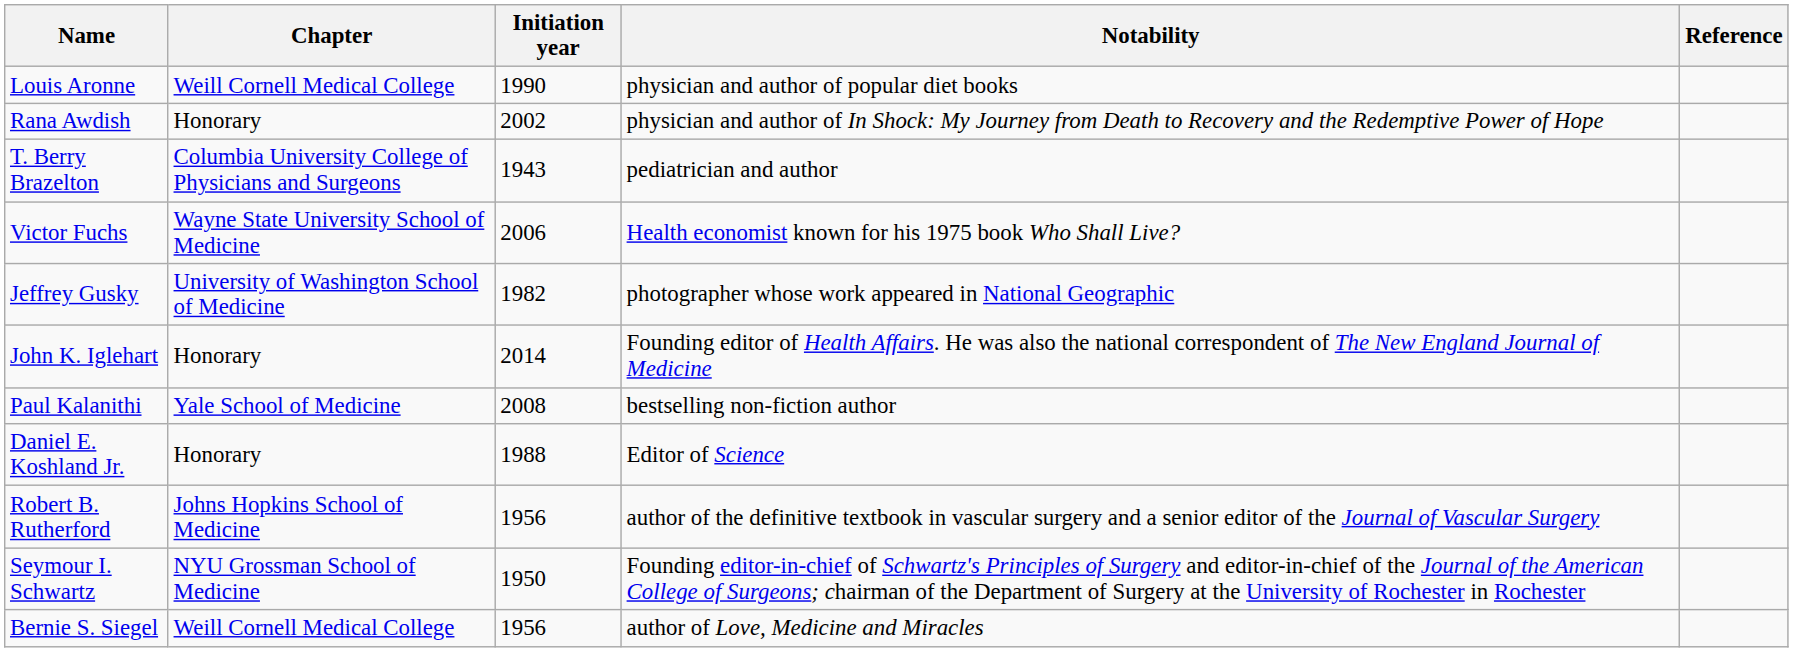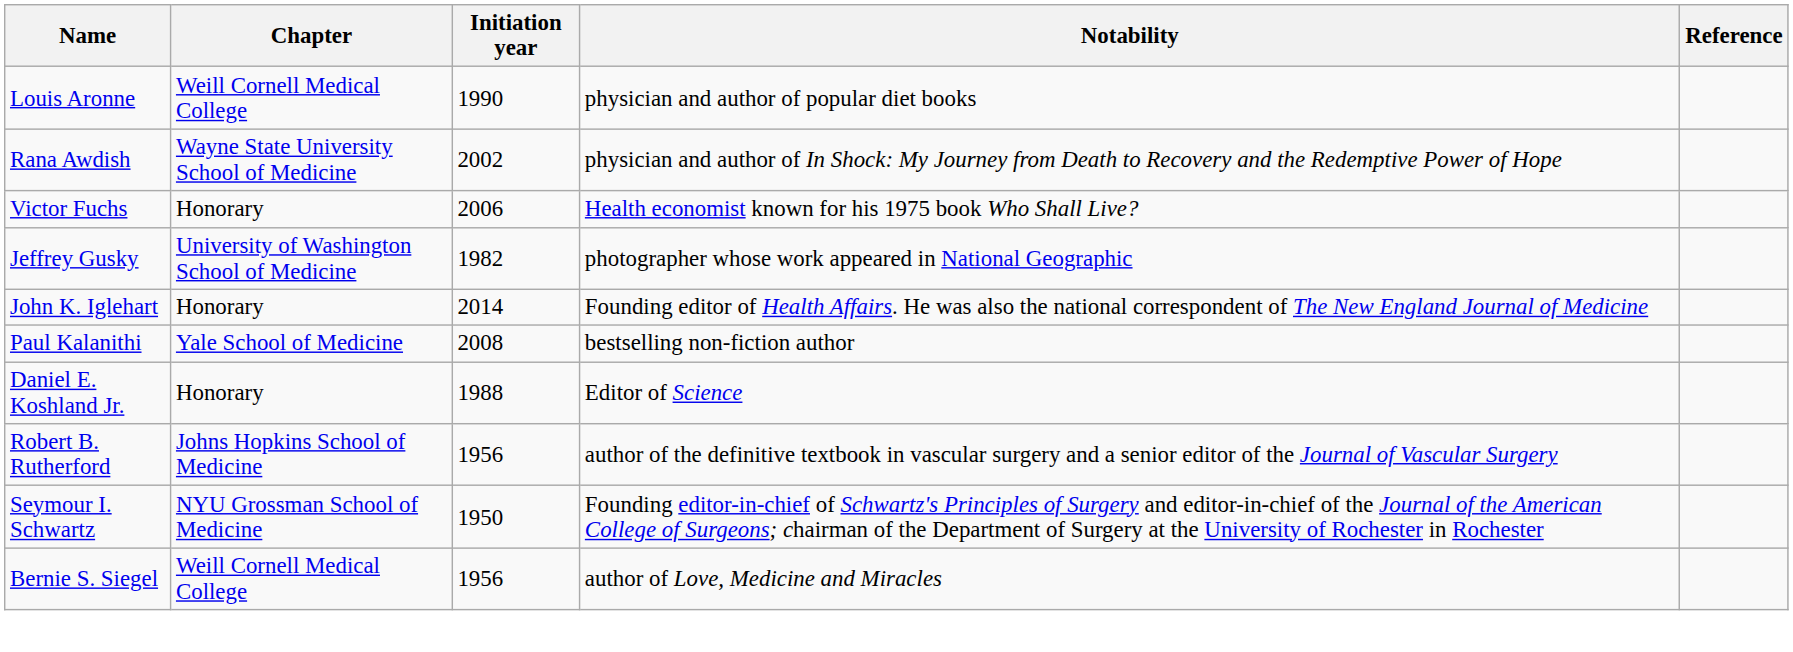 <table class="wikitable sortable">
 <tr>
 <th>Name</th>
 <th>Chapter</th>
 <th>Initiation year</th>
 <th>Notability</th>
 <th>Reference</th>
 </tr>
 <tr>
 <td><a href='#'>Louis Aronne</a></td>
 <td><a href='#'>Weill Cornell Medical College</a></td>
 <td>1990</td>
 <td>physician and author of popular diet books</td>
 <td></td>
 </tr>
 <tr>
 <td><a href='#'>Rana Awdish</a></td>
-<td>Honorary</td>
+<td><a href='#'>Wayne State University School of Medicine</a></td>
 <td>2002</td>
 <td>physician and author of <em>In Shock: My Journey from Death to Recovery and the Redemptive Power of Hope</em></td>
 <td></td>
 </tr>
 <tr>
-<td><a href='#'>T. Berry Brazelton</a></td>
-<td><a href='#'>Columbia University College of Physicians and Surgeons</a></td>
-<td>1943</td>
-<td>pediatrician and author</td>
-<td></td>
-</tr>
-<tr>
 <td><a href='#'>Victor Fuchs</a></td>
-<td><a href='#'>Wayne State University School of Medicine</a></td>
+<td>Honorary</td>
 <td>2006</td>
 <td><a href='#'>Health economist</a> known for his 1975 book <em>Who Shall Live?</em></td>
 <td></td>
 </tr>
 <tr>
 <td><a href='#'>Jeffrey Gusky</a></td>
 <td><a href='#'>University of Washington School of Medicine</a></td>
 <td>1982</td>
 <td>photographer whose work appeared in <a href='#'>National Geographic</a></td>
 <td></td>
 </tr>
 <tr>
 <td><a href='#'>John K. Iglehart</a></td>
 <td>Honorary</td>
 <td>2014</td>
 <td>Founding editor of <em><a href='#'>Health Affairs</a></em>. He was also the national correspondent of <em><a href='#'>The New England Journal of Medicine</a></em></td>
 <td></td>
 </tr>
 <tr>
 <td><a href='#'>Paul Kalanithi</a></td>
 <td><a href='#'>Yale School of Medicine</a></td>
 <td>2008</td>
 <td>bestselling non-fiction author</td>
 <td></td>
 </tr>
 <tr>
 <td><a href='#'>Daniel E. Koshland Jr.</a></td>
 <td>Honorary</td>
 <td>1988</td>
 <td>Editor of <em><a href='#'>Science</a></em></td>
 <td></td>
 </tr>
 <tr>
 <td><a href='#'>Robert B. Rutherford</a></td>
 <td><a href='#'>Johns Hopkins School of Medicine</a></td>
 <td>1956</td>
 <td>author of the definitive textbook in vascular surgery and a senior editor of the <em><a href='#'>Journal of Vascular Surgery</a></em></td>
 <td></td>
 </tr>
 <tr>
 <td><a href='#'>Seymour I. Schwartz</a></td>
 <td><a href='#'>NYU Grossman School of Medicine</a></td>
 <td>1950</td>
 <td>Founding <a href='#'>editor-in-chief</a> of <em><a href='#'>Schwartz's Principles of Surgery</a></em> and editor-in-chief of the <em><a href='#'>Journal of the American College of Surgeons</a>;</em> <em>c</em>hairman of the Department of Surgery at the <a href='#'>University of Rochester</a> in <a href='#'>Rochester</a></td>
 <td></td>
 </tr>
 <tr>
 <td><a href='#'>Bernie S. Siegel</a></td>
 <td><a href='#'>Weill Cornell Medical College</a></td>
 <td>1956</td>
 <td>author of <em>Love, Medicine and Miracles</em></td>
 <td></td>
 </tr>
 </table>
